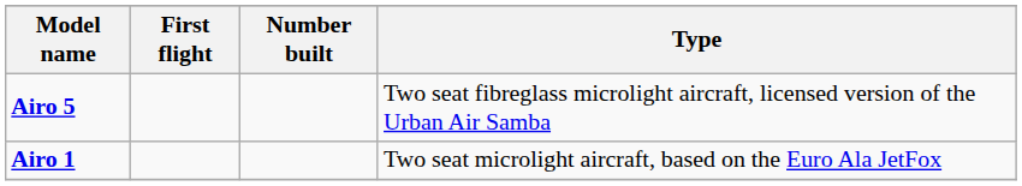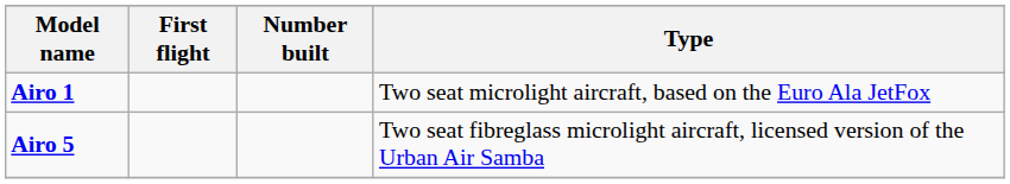 <table class="wikitable" align=center style="font-size:90%;">
 <tr>
 </tr>
 <tr style="background:#efefef;">
 <th>Model name</th>
 <th>First flight</th>
 <th>Number built</th>
 <th>Type</th>
 </tr>
 <tr>
+<td align=left><strong><a href='#'>Airo 1</a></strong></td>
+<td align=center></td>
+<td align=center></td>
+<td align=left>Two seat microlight aircraft, based on the <a href='#'>Euro Ala JetFox</a></td>
+</tr>
+<tr>
 <td align=left><strong><a href='#'>Airo 5</a></strong></td>
 <td align=center></td>
 <td align=center></td>
 <td align=left>Two seat fibreglass microlight aircraft, licensed version of the <a href='#'>Urban Air Samba</a></td>
 </tr>
 <tr>
-<td align=left><strong><a href='#'>Airo 1</a></strong></td>
-<td align=center></td>
-<td align=center></td>
-<td align=left>Two seat microlight aircraft, based on the <a href='#'>Euro Ala JetFox</a></td>
-</tr>
-<tr>
 </tr>
 </table>
